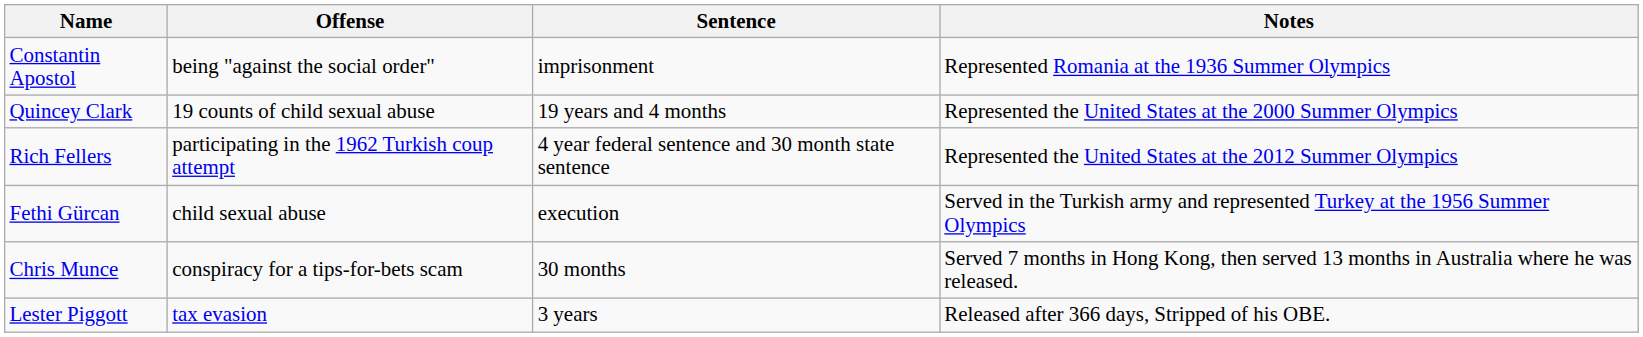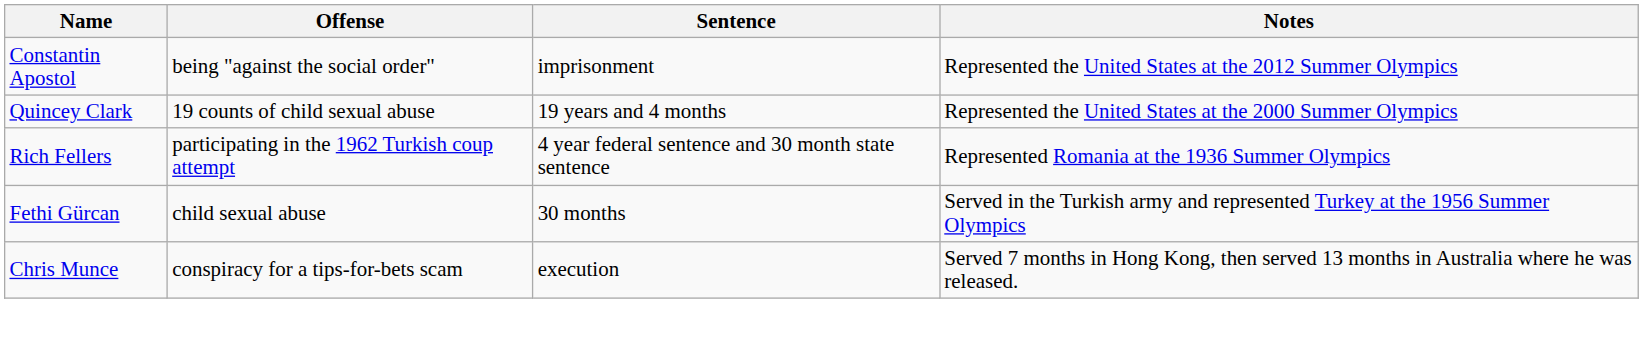 <table class="wikitable">
 <tr>
 <th>Name</th>
 <th>Offense</th>
 <th>Sentence</th>
 <th>Notes</th>
 </tr>
 <tr>
 <td><a href='#'>Constantin Apostol</a></td>
 <td>being "against the social order"</td>
 <td>imprisonment</td>
-<td>Represented <a href='#'>Romania at the 1936 Summer Olympics</a></td>
+<td>Represented the <a href='#'>United States at the 2012 Summer Olympics</a></td>
 </tr>
 <tr>
 <td><a href='#'>Quincey Clark</a></td>
 <td>19 counts of child sexual abuse</td>
 <td>19 years and 4 months</td>
 <td>Represented the <a href='#'>United States at the 2000 Summer Olympics</a></td>
 </tr>
 <tr>
 <td><a href='#'>Rich Fellers</a></td>
 <td>participating in the <a href='#'>1962 Turkish coup attempt</a></td>
 <td>4 year federal sentence and 30 month state sentence</td>
-<td>Represented the <a href='#'>United States at the 2012 Summer Olympics</a></td>
+<td>Represented <a href='#'>Romania at the 1936 Summer Olympics</a></td>
 </tr>
 <tr>
 <td><a href='#'>Fethi Gürcan</a></td>
 <td>child sexual abuse</td>
-<td>execution</td>
+<td>30 months</td>
 <td>Served in the Turkish army and represented <a href='#'>Turkey at the 1956 Summer Olympics</a></td>
 </tr>
 <tr>
 <td><a href='#'>Chris Munce</a></td>
 <td>conspiracy for a tips-for-bets scam</td>
-<td>30 months</td>
+<td>execution</td>
 <td>Served 7 months in Hong Kong, then served 13 months in Australia where he was released.</td>
 </tr>
-<tr>
-<td><a href='#'>Lester Piggott</a></td>
-<td><a href='#'>tax evasion</a></td>
-<td>3 years</td>
-<td>Released after 366 days, Stripped of his OBE.</td>
-</tr>
 </table>
